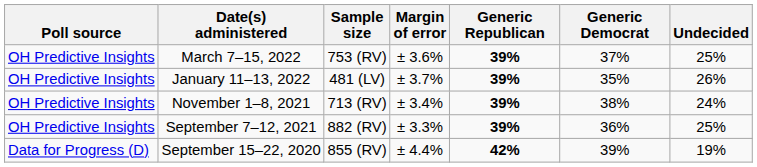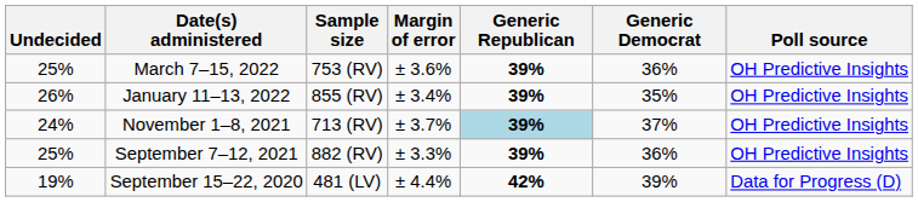 <table class="wikitable" style="font-size:90%;text-align:center;">
 <tr valign=bottom>
-<th>Poll source</th>
+<th>Undecided</th>
 <th>Date(s)<br>administered</th>
 <th>Sample<br>size</th>
 <th>Margin<br>of error</th>
 <th style="width:100px;">Generic<br>Republican</th>
 <th style="width:100px;">Generic<br>Democrat</th>
-<th>Undecided</th>
+<th>Poll source</th>
 </tr>
 <tr>
-<td style="text-align:left;"><a href='#'>OH Predictive Insights</a></td>
+<td>25%</td>
 <td>March 7–15, 2022</td>
 <td>753 (RV)</td>
 <td>± 3.6%</td>
 <td><strong>39%</strong></td>
-<td>37%</td>
-<td>25%</td>
+<td>36%</td>
+<td style="text-align:left;"><a href='#'>OH Predictive Insights</a></td>
 </tr>
 <tr>
-<td style="text-align:left;"><a href='#'>OH Predictive Insights</a></td>
+<td>26%</td>
 <td>January 11–13, 2022</td>
-<td>481 (LV)</td>
-<td>± 3.7%</td>
+<td>855 (RV)</td>
+<td>± 3.4%</td>
 <td><strong>39%</strong></td>
 <td>35%</td>
-<td>26%</td>
+<td style="text-align:left;"><a href='#'>OH Predictive Insights</a></td>
 </tr>
 <tr>
-<td style="text-align:left;"><a href='#'>OH Predictive Insights</a></td>
+<td>24%</td>
 <td>November 1–8, 2021</td>
 <td>713 (RV)</td>
-<td>± 3.4%</td>
-<td><strong>39%</strong></td>
-<td>38%</td>
-<td>24%</td>
+<td>± 3.7%</td>
+<td style="background: lightblue;"><strong>39%</strong></td>
+<td>37%</td>
+<td style="text-align:left;"><a href='#'>OH Predictive Insights</a></td>
 </tr>
 <tr>
-<td style="text-align:left;"><a href='#'>OH Predictive Insights</a></td>
+<td>25%</td>
 <td>September 7–12, 2021</td>
 <td>882 (RV)</td>
 <td>± 3.3%</td>
 <td><strong>39%</strong></td>
 <td>36%</td>
-<td>25%</td>
+<td style="text-align:left;"><a href='#'>OH Predictive Insights</a></td>
 </tr>
 <tr>
-<td style="text-align:left;"><a href='#'>Data for Progress (D)</a></td>
+<td>19%</td>
 <td>September 15–22, 2020</td>
-<td>855 (RV)</td>
+<td>481 (LV)</td>
 <td>± 4.4%</td>
 <td><strong>42%</strong></td>
 <td>39%</td>
-<td>19%</td>
+<td style="text-align:left;"><a href='#'>Data for Progress (D)</a></td>
 </tr>
 </table>
